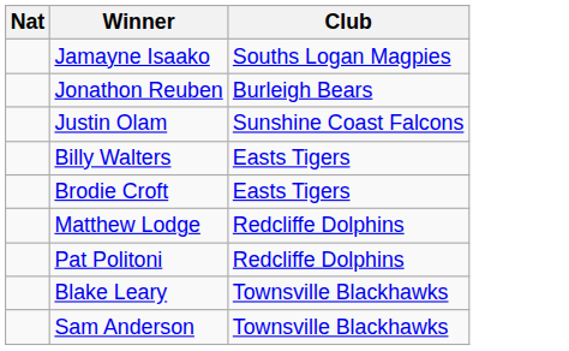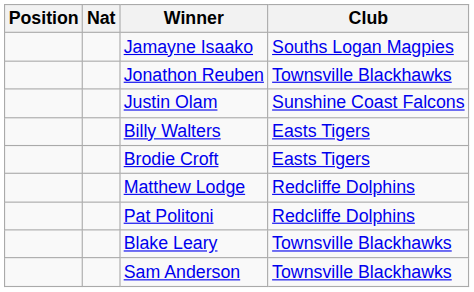 <table class="wikitable">
 <tr>
+<th>Position</th>
 <th>Nat</th>
 <th>Winner</th>
 <th>Club</th>
 </tr>
 <tr>
 <td></td>
+<td></td>
 <td><a href='#'>Jamayne Isaako</a></td>
 <td> <a href='#'>Souths Logan Magpies</a></td>
 </tr>
 <tr>
 <td></td>
+<td></td>
 <td><a href='#'>Jonathon Reuben</a></td>
-<td> <a href='#'>Burleigh Bears</a></td>
+<td> <a href='#'>Townsville Blackhawks</a></td>
 </tr>
 <tr>
+<td></td>
 <td></td>
 <td><a href='#'>Justin Olam</a></td>
 <td> <a href='#'>Sunshine Coast Falcons</a></td>
 </tr>
 <tr>
 <td></td>
+<td></td>
 <td><a href='#'>Billy Walters</a></td>
 <td> <a href='#'>Easts Tigers</a></td>
 </tr>
 <tr>
+<td></td>
 <td></td>
 <td><a href='#'>Brodie Croft</a></td>
 <td> <a href='#'>Easts Tigers</a></td>
 </tr>
 <tr>
 <td></td>
+<td></td>
 <td><a href='#'>Matthew Lodge</a></td>
 <td> <a href='#'>Redcliffe Dolphins</a></td>
 </tr>
 <tr>
+<td></td>
 <td></td>
 <td><a href='#'>Pat Politoni</a></td>
 <td> <a href='#'>Redcliffe Dolphins</a></td>
 </tr>
 <tr>
 <td></td>
+<td></td>
 <td><a href='#'>Blake Leary</a></td>
 <td> <a href='#'>Townsville Blackhawks</a></td>
 </tr>
 <tr>
 <td></td>
+<td></td>
 <td><a href='#'>Sam Anderson</a></td>
 <td> <a href='#'>Townsville Blackhawks</a></td>
 </tr>
 </table>
